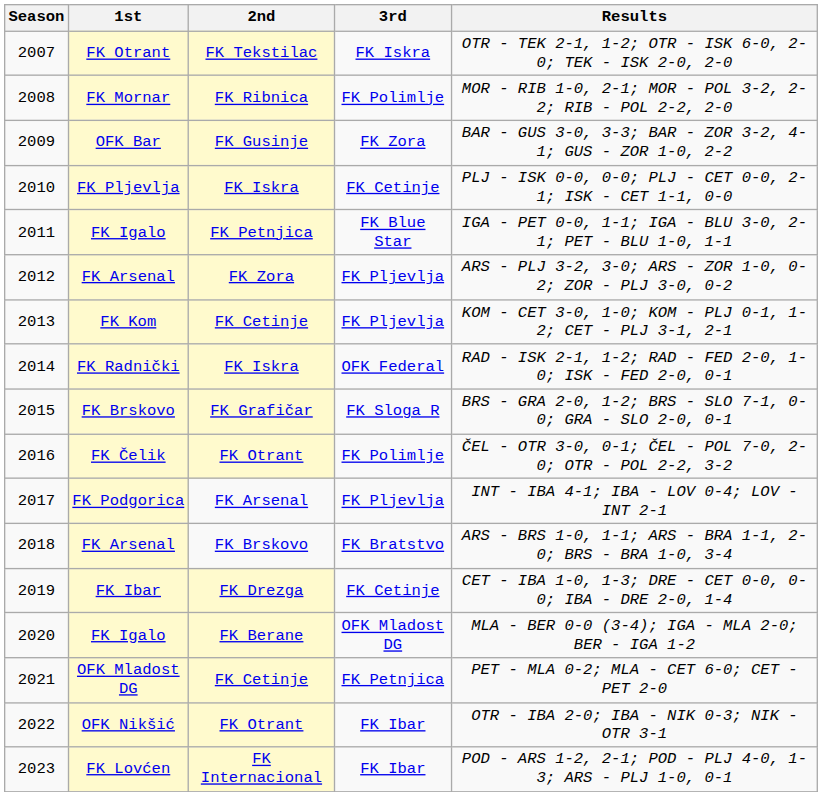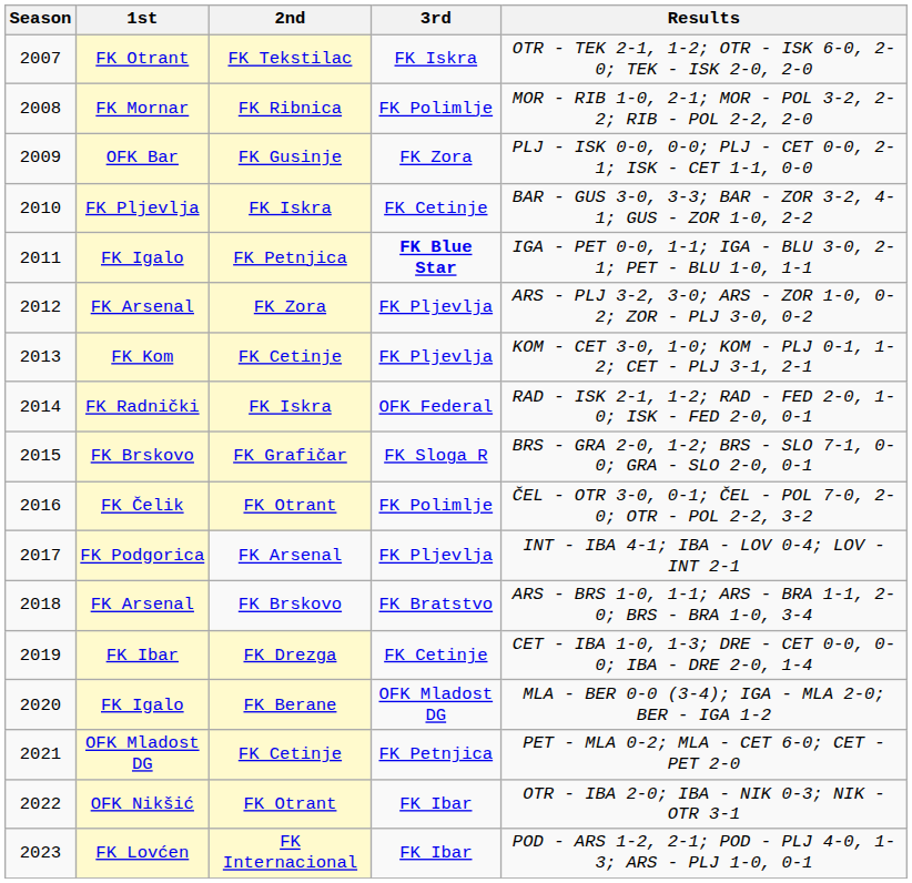 <table class="wikitable sortable" style="text-align:center;font-size:90%">
 <tr>
 <th>Season</th>
 <th>1st</th>
 <th>2nd</th>
 <th>3rd</th>
 <th>Results</th>
 </tr>
 <tr>
 <td align=center>2007</td>
 <td style="background-color:#FFFACD"><a href='#'>FK Otrant</a></td>
 <td style="background-color:#FFFACD"><a href='#'>FK Tekstilac</a></td>
 <td><a href='#'>FK Iskra</a></td>
 <td><em>OTR - TEK 2-1, 1-2; OTR - ISK 6-0, 2-0; TEK - ISK 2-0, 2-0</em></td>
 </tr>
 <tr>
 <td align=center>2008</td>
 <td style="background-color:#FFFACD"><a href='#'>FK Mornar</a></td>
 <td style="background-color:#FFFACD"><a href='#'>FK Ribnica</a></td>
 <td><a href='#'>FK Polimlje</a></td>
 <td><em>MOR - RIB 1-0, 2-1; MOR - POL 3-2, 2-2; RIB - POL 2-2, 2-0</em></td>
 </tr>
 <tr>
 <td align=center>2009</td>
 <td style="background-color:#FFFACD"><a href='#'>OFK Bar</a></td>
 <td style="background-color:#FFFACD"><a href='#'>FK Gusinje</a></td>
 <td><a href='#'>FK Zora</a></td>
-<td><em>BAR - GUS 3-0, 3-3; BAR - ZOR 3-2, 4-1; GUS - ZOR 1-0, 2-2</em></td>
+<td><em>PLJ - ISK 0-0, 0-0; PLJ - CET 0-0, 2-1; ISK - CET 1-1, 0-0</em></td>
 </tr>
 <tr>
 <td align=center>2010</td>
 <td style="background-color:#FFFACD"><a href='#'>FK Pljevlja</a></td>
 <td style="background-color:#FFFACD"><a href='#'>FK Iskra</a></td>
 <td><a href='#'>FK Cetinje</a></td>
-<td><em>PLJ - ISK 0-0, 0-0; PLJ - CET 0-0, 2-1; ISK - CET 1-1, 0-0</em></td>
+<td><em>BAR - GUS 3-0, 3-3; BAR - ZOR 3-2, 4-1; GUS - ZOR 1-0, 2-2</em></td>
 </tr>
 <tr>
 <td align=center>2011</td>
 <td style="background-color:#FFFACD"><a href='#'>FK Igalo</a></td>
 <td style="background-color:#FFFACD"><a href='#'>FK Petnjica</a></td>
-<td><a href='#'>FK Blue Star</a></td>
+<td><strong><a href='#'>FK Blue Star</a></strong></td>
 <td><em>IGA - PET 0-0, 1-1; IGA - BLU 3-0, 2-1; PET - BLU 1-0, 1-1</em></td>
 </tr>
 <tr>
 <td align=center>2012</td>
 <td style="background-color:#FFFACD"><a href='#'>FK Arsenal</a></td>
 <td style="background-color:#FFFACD"><a href='#'>FK Zora</a></td>
 <td><a href='#'>FK Pljevlja</a></td>
 <td><em>ARS - PLJ 3-2, 3-0; ARS - ZOR 1-0, 0-2; ZOR - PLJ 3-0, 0-2</em></td>
 </tr>
 <tr>
 <td align=center>2013</td>
 <td style="background-color:#FFFACD"><a href='#'>FK Kom</a></td>
 <td style="background-color:#FFFACD"><a href='#'>FK Cetinje</a></td>
 <td><a href='#'>FK Pljevlja</a></td>
 <td><em>KOM - CET 3-0, 1-0; KOM - PLJ 0-1, 1-2; CET - PLJ 3-1, 2-1</em></td>
 </tr>
 <tr>
 <td align=center>2014</td>
 <td style="background-color:#FFFACD"><a href='#'>FK Radnički</a></td>
 <td style="background-color:#FFFACD"><a href='#'>FK Iskra</a></td>
 <td><a href='#'>OFK Federal</a></td>
 <td><em>RAD - ISK 2-1, 1-2; RAD - FED 2-0, 1-0; ISK - FED 2-0, 0-1</em></td>
 </tr>
 <tr>
 <td align=center>2015</td>
 <td style="background-color:#FFFACD"><a href='#'>FK Brskovo</a></td>
 <td style="background-color:#FFFACD"><a href='#'>FK Grafičar</a></td>
 <td><a href='#'>FK Sloga R</a></td>
 <td><em>BRS - GRA 2-0, 1-2; BRS - SLO 7-1, 0-0; GRA - SLO 2-0, 0-1</em></td>
 </tr>
 <tr>
 <td align=center>2016</td>
 <td style="background-color:#FFFACD"><a href='#'>FK Čelik</a></td>
 <td style="background-color:#FFFACD"><a href='#'>FK Otrant</a></td>
 <td><a href='#'>FK Polimlje</a></td>
 <td><em>ČEL - OTR 3-0, 0-1; ČEL - POL 7-0, 2-0; OTR - POL 2-2, 3-2</em></td>
 </tr>
 <tr>
 <td align=center>2017</td>
 <td style="background-color:#FFFACD"><a href='#'>FK Podgorica</a></td>
 <td><a href='#'>FK Arsenal</a></td>
 <td><a href='#'>FK Pljevlja</a></td>
 <td><em>INT - IBA 4-1; IBA - LOV 0-4; LOV - INT 2-1</em></td>
 </tr>
 <tr>
 <td align=center>2018</td>
 <td style="background-color:#FFFACD"><a href='#'>FK Arsenal</a></td>
 <td><a href='#'>FK Brskovo</a></td>
 <td><a href='#'>FK Bratstvo</a></td>
 <td><em>ARS - BRS 1-0, 1-1; ARS - BRA 1-1, 2-0; BRS - BRA 1-0, 3-4</em></td>
 </tr>
 <tr>
 <td align=center>2019</td>
 <td style="background-color:#FFFACD"><a href='#'>FK Ibar</a></td>
 <td style="background-color:#FFFACD"><a href='#'>FK Drezga</a></td>
 <td><a href='#'>FK Cetinje</a></td>
 <td><em>CET - IBA 1-0, 1-3; DRE - CET 0-0, 0-0; IBA - DRE 2-0, 1-4</em></td>
 </tr>
 <tr>
 <td align=center>2020</td>
 <td style="background-color:#FFFACD"><a href='#'>FK Igalo</a></td>
 <td style="background-color:#FFFACD"><a href='#'>FK Berane</a></td>
 <td><a href='#'>OFK Mladost DG</a></td>
 <td><em>MLA - BER 0-0 (3-4); IGA - MLA 2-0; BER - IGA 1-2</em></td>
 </tr>
 <tr>
 <td align=center>2021</td>
 <td style="background-color:#FFFACD"><a href='#'>OFK Mladost DG</a></td>
 <td style="background-color:#FFFACD"><a href='#'>FK Cetinje</a></td>
 <td><a href='#'>FK Petnjica</a></td>
 <td><em>PET - MLA 0-2; MLA - CET 6-0; CET - PET 2-0</em></td>
 </tr>
 <tr>
 <td align=center>2022</td>
 <td style="background-color:#FFFACD"><a href='#'>OFK Nikšić</a></td>
 <td style="background-color:#FFFACD"><a href='#'>FK Otrant</a></td>
 <td><a href='#'>FK Ibar</a></td>
 <td><em>OTR - IBA 2-0; IBA - NIK 0-3; NIK - OTR 3-1</em></td>
 </tr>
 <tr>
 <td align=center>2023</td>
 <td style="background-color:#FFFACD"><a href='#'>FK Lovćen</a></td>
 <td style="background-color:#FFFACD"><a href='#'>FK Internacional</a></td>
 <td><a href='#'>FK Ibar</a></td>
 <td><em>POD - ARS 1-2, 2-1; POD - PLJ 4-0, 1-3; ARS - PLJ 1-0, 0-1</em></td>
 </tr>
 <tr>
 </tr>
 </table>
